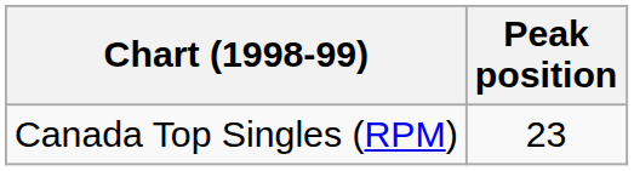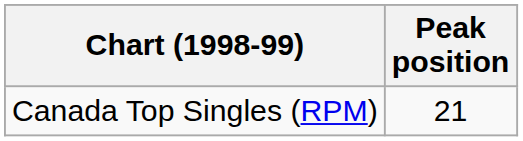 <table class="wikitable sortable">
 <tr>
 <th>Chart (1998-99)</th>
 <th>Peak<br>position</th>
 </tr>
 <tr>
 <td>Canada Top Singles (<a href='#'>RPM</a>)</td>
-<td align="center">23</td>
+<td align="center">21</td>
 </tr>
 </table>
